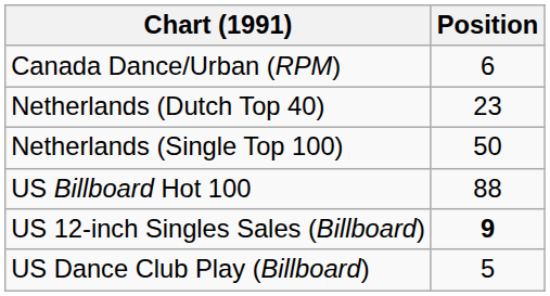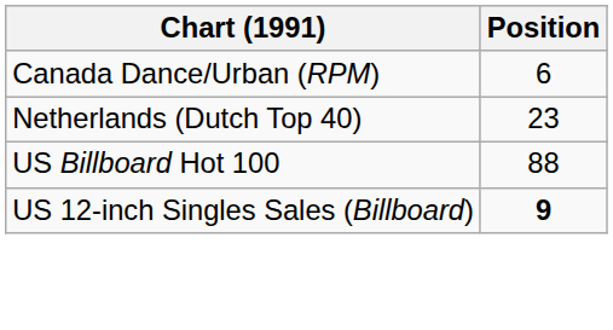 <table class="wikitable sortable">
 <tr>
 <th>Chart (1991)</th>
 <th>Position</th>
 </tr>
 <tr>
 <td>Canada Dance/Urban (<em>RPM</em>)</td>
 <td align="center">6</td>
 </tr>
 <tr>
 <td>Netherlands (Dutch Top 40)</td>
 <td align="center">23</td>
 </tr>
 <tr>
-<td>Netherlands (Single Top 100)</td>
-<td align="center">50</td>
-</tr>
-<tr>
 <td>US <em>Billboard</em> Hot 100</td>
 <td align="center">88</td>
 </tr>
 <tr>
 <td>US 12-inch Singles Sales (<em>Billboard</em>)</td>
 <td align="center"><strong>9</strong></td>
 </tr>
-<tr>
-<td>US Dance Club Play (<em>Billboard</em>)</td>
-<td align="center">5</td>
-</tr>
 </table>
